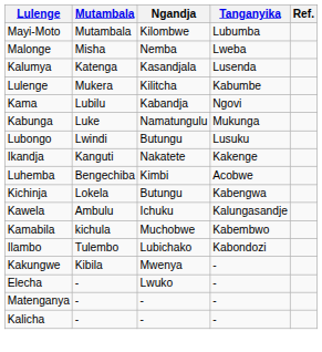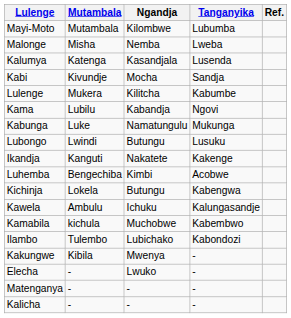 <table class="wikitable">
 <tr>
 <th align="left" valign="top"><a href='#'>Lulenge</a></th>
 <th align="left" valign="top"><a href='#'>Mutambala</a></th>
 <th align="left" valign="top">Ngandja</th>
 <th align="left" valign="top"><a href='#'>Tanganyika</a></th>
 <th>Ref.</th>
 </tr>
 <tr>
 <td align="left" valign="top">Mayi-Moto</td>
 <td align="left" valign="top">Mutambala</td>
 <td align="left" valign="top">Kilombwe</td>
 <td align="left" valign="top">Lubumba</td>
 <td></td>
 </tr>
 <tr>
 <td align="left" valign="top">Malonge</td>
 <td align="left" valign="top">Misha</td>
 <td align="left" valign="top">Nemba</td>
 <td align="left" valign="top">Lweba</td>
 <td></td>
 </tr>
 <tr>
 <td align="left" valign="top">Kalumya</td>
 <td align="left" valign="top">Katenga</td>
 <td align="left" valign="top">Kasandjala</td>
 <td align="left" valign="top">Lusenda</td>
+<td></td>
+</tr>
+<tr>
+<td align="left" valign="top">Kabi</td>
+<td align="left" valign="top">Kivundje</td>
+<td align="left" valign="top">Mocha</td>
+<td align="left" valign="top">Sandja</td>
 <td></td>
 </tr>
 <tr>
 <td align="left" valign="top">Lulenge</td>
 <td align="left" valign="top">Mukera</td>
 <td align="left" valign="top">Kilitcha</td>
 <td align="left" valign="top">Kabumbe</td>
 <td></td>
 </tr>
 <tr>
 <td align="left" valign="top">Kama</td>
 <td align="left" valign="top">Lubilu</td>
 <td align="left" valign="top">Kabandja</td>
 <td align="left" valign="top">Ngovi</td>
 <td></td>
 </tr>
 <tr>
 <td align="left" valign="top">Kabunga</td>
 <td align="left" valign="top">Luke</td>
 <td align="left" valign="top">Namatungulu</td>
 <td align="left" valign="top">Mukunga</td>
 <td></td>
 </tr>
 <tr>
 <td align="left" valign="top">Lubongo</td>
 <td align="left" valign="top">Lwindi</td>
 <td align="left" valign="top">Butungu</td>
 <td align="left" valign="top">Lusuku</td>
 <td></td>
 </tr>
 <tr>
 <td align="left" valign="top">Ikandja</td>
 <td align="left" valign="top">Kanguti</td>
 <td align="left" valign="top">Nakatete</td>
 <td align="left" valign="top">Kakenge</td>
 <td></td>
 </tr>
 <tr>
 <td align="left" valign="top">Luhemba</td>
 <td align="left" valign="top">Bengechiba</td>
 <td align="left" valign="top">Kimbi</td>
 <td align="left" valign="top">Acobwe</td>
 <td></td>
 </tr>
 <tr>
 <td align="left" valign="top">Kichinja</td>
 <td align="left" valign="top">Lokela</td>
 <td align="left" valign="top">Butungu</td>
 <td align="left" valign="top">Kabengwa</td>
 <td></td>
 </tr>
 <tr>
 <td align="left" valign="top">Kawela</td>
 <td align="left" valign="top">Ambulu</td>
 <td align="left" valign="top">Ichuku</td>
 <td align="left" valign="top">Kalungasandje</td>
 <td></td>
 </tr>
 <tr>
 <td align="left" valign="top">Kamabila</td>
 <td align="left" valign="top">kichula</td>
 <td align="left" valign="top">Muchobwe</td>
 <td align="left" valign="top">Kabembwo</td>
 <td></td>
 </tr>
 <tr>
 <td align="left" valign="top">Ilambo</td>
 <td align="left" valign="top">Tulembo</td>
 <td align="left" valign="top">Lubichako</td>
 <td align="left" valign="top">Kabondozi</td>
 <td></td>
 </tr>
 <tr>
 <td align="left" valign="top">Kakungwe</td>
 <td align="left" valign="top">Kibila</td>
 <td align="left" valign="top">Mwenya</td>
 <td align="left" valign="top">-</td>
 <td></td>
 </tr>
 <tr>
 <td align="left" valign="top">Elecha</td>
 <td align="left" valign="top">-</td>
 <td align="left" valign="top">Lwuko</td>
 <td align="left" valign="top">-</td>
 <td></td>
 </tr>
 <tr>
 <td align="left" valign="top">Matenganya</td>
 <td align="left" valign="top">-</td>
 <td align="left" valign="top">-</td>
 <td align="left" valign="top">-</td>
 <td></td>
 </tr>
 <tr>
 <td rowspan="2" align="left" valign="top">Kalicha</td>
 <td rowspan="2" align="left" valign="top">-</td>
 <td rowspan="2" align="left" valign="top">-</td>
 <td rowspan="2" align="left" valign="top">-</td>
 <td></td>
 </tr>
 </table>
